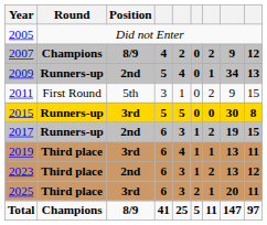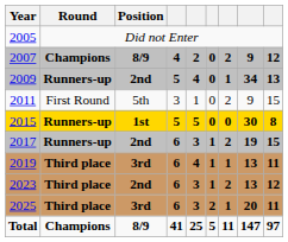 <table class="wikitable" style="text-align: center;">
 <tr>
 <th>Year</th>
 <th>Round</th>
 <th>Position</th>
 <th></th>
 <th></th>
 <th></th>
 <th></th>
 <th></th>
 <th></th>
 </tr>
 <tr>
 <td> <a href='#'>2005</a></td>
 <td colspan=8><em>Did not Enter</em></td>
 </tr>
 <tr style="background:silver;">
 <td> <a href='#'>2007</a></td>
 <td><strong>Champions</strong></td>
 <td><strong>8/9</strong></td>
 <td><strong>4</strong></td>
 <td><strong>2</strong></td>
 <td><strong>0</strong></td>
 <td><strong>2</strong></td>
 <td><strong>9</strong></td>
 <td><strong>12</strong></td>
 </tr>
 <tr style="background:silver;">
 <td> <a href='#'>2009</a></td>
 <td><strong>Runners-up</strong></td>
 <td><strong>2nd</strong></td>
 <td><strong>5</strong></td>
 <td><strong>4</strong></td>
 <td><strong>0</strong></td>
 <td><strong>1</strong></td>
 <td><strong>34</strong></td>
 <td><strong>13</strong></td>
 </tr>
 <tr>
 <td> <a href='#'>2011</a></td>
 <td>First Round</td>
 <td>5th</td>
 <td>3</td>
 <td>1</td>
 <td>0</td>
 <td>2</td>
 <td>9</td>
 <td>15</td>
 </tr>
 <tr style="background:gold;">
 <td> <a href='#'>2015</a></td>
 <td><strong>Runners-up</strong></td>
-<td><strong>3rd</strong></td>
+<td><strong>1st</strong></td>
 <td><strong>5</strong></td>
 <td><strong>5</strong></td>
 <td><strong>0</strong></td>
 <td><strong>0</strong></td>
 <td><strong>30</strong></td>
 <td><strong>8</strong></td>
 </tr>
 <tr style="background:silver;">
 <td> <a href='#'>2017</a></td>
 <td><strong>Runners-up</strong></td>
 <td><strong>2nd</strong></td>
 <td><strong>6</strong></td>
 <td><strong>3</strong></td>
 <td><strong>1</strong></td>
 <td><strong>2</strong></td>
 <td><strong>19</strong></td>
 <td><strong>15</strong></td>
 </tr>
 <tr style="background:#cc9966;">
 <td> <a href='#'>2019</a></td>
 <td><strong>Third place</strong></td>
 <td><strong>3rd</strong></td>
 <td><strong>6</strong></td>
 <td><strong>4</strong></td>
 <td><strong>1</strong></td>
 <td><strong>1</strong></td>
 <td><strong>13</strong></td>
 <td><strong>11</strong></td>
 </tr>
 <tr style="background:#cc9966;">
 <td> <a href='#'>2023</a></td>
 <td><strong>Third place</strong></td>
 <td><strong>2nd</strong></td>
 <td><strong>6</strong></td>
 <td><strong>3</strong></td>
 <td><strong>1</strong></td>
 <td><strong>2</strong></td>
 <td><strong>13</strong></td>
 <td><strong>12</strong></td>
 </tr>
 <tr style="background:#cc9966;">
 <td> <a href='#'>2025</a></td>
 <td><strong>Third place</strong></td>
 <td><strong>3rd</strong></td>
 <td><strong>6</strong></td>
 <td><strong>3</strong></td>
 <td><strong>2</strong></td>
 <td><strong>1</strong></td>
 <td><strong>20</strong></td>
 <td><strong>11</strong></td>
 </tr>
 <tr>
 <td><strong>Total</strong></td>
 <td><strong>Champions</strong></td>
 <td><strong>8/9</strong></td>
 <td><strong>41</strong></td>
 <td><strong>25</strong></td>
 <td><strong>5</strong></td>
 <td><strong>11</strong></td>
 <td><strong>147</strong></td>
 <td><strong>97</strong></td>
 </tr>
 </table>
